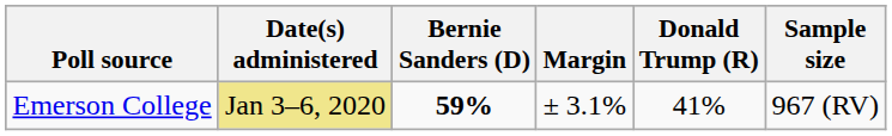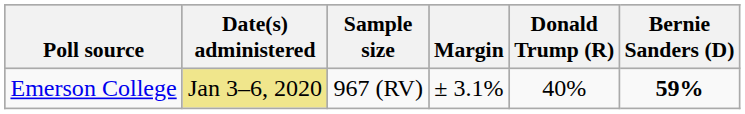 <table class="wikitable" style="font-size:90%;text-align:center;">
 <tr style="vertical-align:bottom; font-size:90%;">
 <th>Poll source</th>
 <th>Date(s)<br>administered</th>
-<th>Bernie<br>Sanders (D)</th>
+<th>Sample<br>size</th>
 <th>Margin<br></th>
 <th>Donald<br>Trump (R)</th>
-<th>Sample<br>size</th>
+<th>Bernie<br>Sanders (D)</th>
 </tr>
 <tr>
 <td style="text-align:left;"><a href='#'>Emerson College</a></td>
 <td style="background: khaki;">Jan 3–6, 2020</td>
+<td>967 (RV)</td>
+<td>± 3.1%</td>
+<td>40%</td>
 <td><strong>59%</strong></td>
-<td>± 3.1%</td>
-<td>41%</td>
-<td>967 (RV)</td>
 </tr>
 </table>
